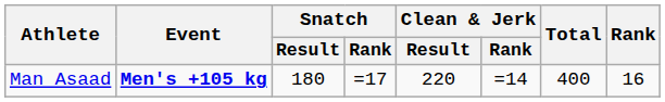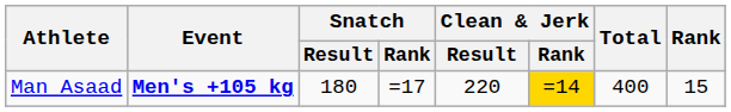 <table class="wikitable" style="font-size:90%">
 <tr>
 <th rowspan="2">Athlete</th>
 <th rowspan="2">Event</th>
 <th colspan="2">Snatch</th>
 <th colspan="2">Clean & Jerk</th>
 <th rowspan="2">Total</th>
 <th rowspan="2">Rank</th>
 </tr>
 <tr style="font-size:95%">
 <th>Result</th>
 <th>Rank</th>
 <th>Result</th>
 <th>Rank</th>
 </tr>
 <tr align=center>
 <td align=left><a href='#'>Man Asaad</a></td>
 <td align=left><strong><a href='#'>Men's +105 kg</a></strong></td>
 <td>180</td>
 <td>=17</td>
 <td>220</td>
-<td>=14</td>
+<td style="background: gold;">=14</td>
 <td>400</td>
-<td>16</td>
+<td>15</td>
 </tr>
 </table>
